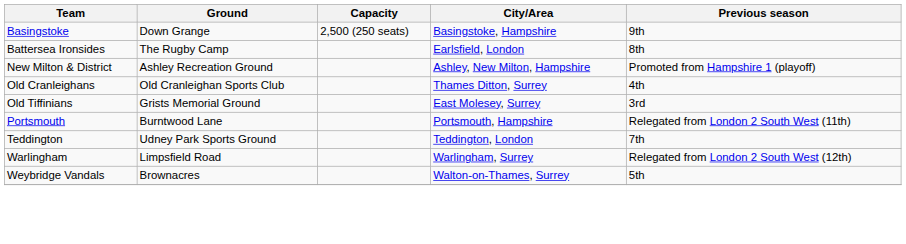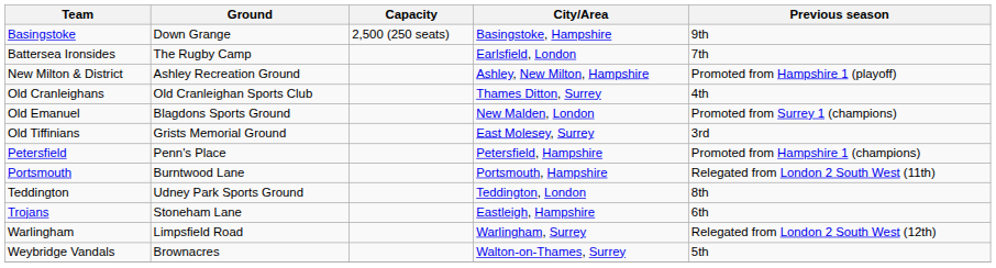 <table class="wikitable sortable" width=100%>
 <tr>
 <th>Team</th>
 <th>Ground</th>
 <th>Capacity</th>
 <th>City/Area</th>
 <th>Previous season</th>
 </tr>
 <tr>
 <td><a href='#'>Basingstoke</a></td>
 <td>Down Grange</td>
 <td>2,500 (250 seats)</td>
 <td><a href='#'>Basingstoke</a>, <a href='#'>Hampshire</a></td>
 <td>9th</td>
 </tr>
 <tr>
 <td>Battersea Ironsides</td>
 <td>The Rugby Camp</td>
 <td></td>
 <td><a href='#'>Earlsfield</a>, <a href='#'>London</a></td>
-<td>8th</td>
+<td>7th</td>
 </tr>
 <tr>
 <td>New Milton & District</td>
 <td>Ashley Recreation Ground</td>
 <td></td>
 <td><a href='#'>Ashley</a>, <a href='#'>New Milton</a>, <a href='#'>Hampshire</a></td>
 <td>Promoted from <a href='#'>Hampshire 1</a> (playoff)</td>
 </tr>
 <tr>
 <td>Old Cranleighans</td>
 <td>Old Cranleighan Sports Club</td>
 <td></td>
 <td><a href='#'>Thames Ditton</a>, <a href='#'>Surrey</a></td>
 <td>4th</td>
 </tr>
 <tr>
+<td>Old Emanuel</td>
+<td>Blagdons Sports Ground</td>
+<td></td>
+<td><a href='#'>New Malden</a>, <a href='#'>London</a></td>
+<td>Promoted from <a href='#'>Surrey 1</a> (champions)</td>
+</tr>
+<tr>
 <td>Old Tiffinians</td>
 <td>Grists Memorial Ground</td>
 <td></td>
 <td><a href='#'>East Molesey</a>, <a href='#'>Surrey</a></td>
 <td>3rd</td>
+</tr>
+<tr>
+<td><a href='#'>Petersfield</a></td>
+<td>Penn's Place</td>
+<td></td>
+<td><a href='#'>Petersfield</a>, <a href='#'>Hampshire</a></td>
+<td>Promoted from <a href='#'>Hampshire 1</a> (champions)</td>
 </tr>
 <tr>
 <td><a href='#'>Portsmouth</a></td>
 <td>Burntwood Lane</td>
 <td></td>
 <td><a href='#'>Portsmouth</a>, <a href='#'>Hampshire</a></td>
 <td>Relegated from <a href='#'>London 2 South West</a> (11th)</td>
 </tr>
 <tr>
 <td>Teddington</td>
 <td>Udney Park Sports Ground</td>
 <td></td>
 <td><a href='#'>Teddington</a>, <a href='#'>London</a></td>
-<td>7th</td>
+<td>8th</td>
+</tr>
+<tr>
+<td><a href='#'>Trojans</a></td>
+<td>Stoneham Lane</td>
+<td></td>
+<td><a href='#'>Eastleigh</a>, <a href='#'>Hampshire</a></td>
+<td>6th</td>
 </tr>
 <tr>
 <td>Warlingham</td>
 <td>Limpsfield Road</td>
 <td></td>
 <td><a href='#'>Warlingham</a>, <a href='#'>Surrey</a></td>
 <td>Relegated from <a href='#'>London 2 South West</a> (12th)</td>
 </tr>
 <tr>
 <td>Weybridge Vandals</td>
 <td>Brownacres</td>
 <td></td>
 <td><a href='#'>Walton-on-Thames</a>, <a href='#'>Surrey</a></td>
 <td>5th</td>
 </tr>
 <tr>
 </tr>
 </table>
